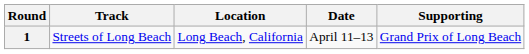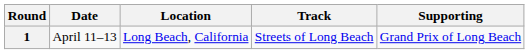 <table class="wikitable" style="font-size: 85%;">
 <tr>
 <th>Round</th>
+<th>Date</th>
+<th>Location</th>
 <th>Track</th>
-<th>Location</th>
-<th>Date</th>
 <th>Supporting</th>
 </tr>
 <tr>
 <th>1</th>
+<td>April 11–13</td>
+<td> <a href='#'>Long Beach</a>, <a href='#'>California</a></td>
 <td><a href='#'>Streets of Long Beach</a></td>
-<td> <a href='#'>Long Beach</a>, <a href='#'>California</a></td>
-<td>April 11–13</td>
 <td><a href='#'>Grand Prix of Long Beach</a></td>
 </tr>
 </table>
